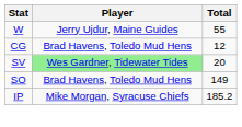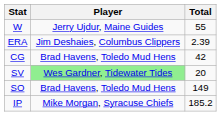 <table class="wikitable" width="40%" style="text-align:center;">
 <tr>
 <th width="5%">Stat</th>
 <th width="60%">Player</th>
 <th width="5%">Total</th>
 </tr>
 <tr>
 <td><a href='#'>W</a></td>
 <td><a href='#'>Jerry Ujdur</a>, <a href='#'>Maine Guides</a></td>
 <td>55</td>
 </tr>
 <tr>
+<td><a href='#'>ERA</a></td>
+<td><a href='#'>Jim Deshaies</a>, <a href='#'>Columbus Clippers</a></td>
+<td>2.39</td>
+</tr>
+<tr>
 <td><a href='#'>CG</a></td>
 <td><a href='#'>Brad Havens</a>, <a href='#'>Toledo Mud Hens</a></td>
-<td>12</td>
+<td>42</td>
 </tr>
 <tr>
 <td><a href='#'>SV</a></td>
 <td style="background: lightgreen;"><a href='#'>Wes Gardner</a>, <a href='#'>Tidewater Tides</a></td>
 <td>20</td>
 </tr>
 <tr>
 <td><a href='#'>SO</a></td>
 <td><a href='#'>Brad Havens</a>, <a href='#'>Toledo Mud Hens</a></td>
 <td>149</td>
 </tr>
 <tr>
 <td><a href='#'>IP</a></td>
 <td><a href='#'>Mike Morgan</a>, <a href='#'>Syracuse Chiefs</a></td>
 <td>185.2</td>
 </tr>
 </table>
